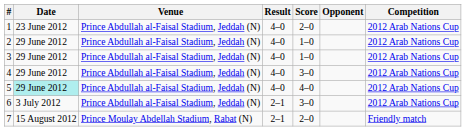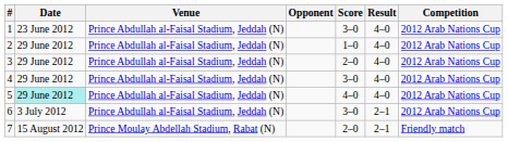 <table class="wikitable">
 <tr>
 <th>#</th>
 <th>Date</th>
 <th>Venue</th>
+<th>Opponent</th>
+<th>Score</th>
 <th>Result</th>
-<th>Score</th>
-<th>Opponent</th>
 <th>Competition</th>
 </tr>
 <tr>
 <td>1</td>
 <td>23 June 2012</td>
 <td><a href='#'>Prince Abdullah al-Faisal Stadium</a>, <a href='#'>Jeddah</a> (N)</td>
+<td></td>
+<td align=center>3–0</td>
 <td align=center>4–0</td>
-<td align=center>2–0</td>
-<td></td>
 <td><a href='#'>2012 Arab Nations Cup</a></td>
 </tr>
 <tr>
 <td>2</td>
 <td>29 June 2012</td>
 <td><a href='#'>Prince Abdullah al-Faisal Stadium</a>, <a href='#'>Jeddah</a> (N)</td>
+<td></td>
+<td align=center>1–0</td>
 <td align=center>4–0</td>
-<td align=center>1–0</td>
-<td></td>
 <td><a href='#'>2012 Arab Nations Cup</a></td>
 </tr>
 <tr>
 <td>3</td>
 <td>29 June 2012</td>
 <td><a href='#'>Prince Abdullah al-Faisal Stadium</a>, <a href='#'>Jeddah</a> (N)</td>
+<td></td>
+<td align=center>2–0</td>
 <td align=center>4–0</td>
-<td align=center>1–0</td>
-<td></td>
 <td><a href='#'>2012 Arab Nations Cup</a></td>
 </tr>
 <tr>
 <td>4</td>
 <td>29 June 2012</td>
 <td><a href='#'>Prince Abdullah al-Faisal Stadium</a>, <a href='#'>Jeddah</a> (N)</td>
+<td></td>
+<td align=center>3–0</td>
 <td align=center>4–0</td>
-<td align=center>3–0</td>
-<td></td>
 <td><a href='#'>2012 Arab Nations Cup</a></td>
 </tr>
 <tr>
 <td>5</td>
 <td style="background: paleturquoise;">29 June 2012</td>
 <td><a href='#'>Prince Abdullah al-Faisal Stadium</a>, <a href='#'>Jeddah</a> (N)</td>
+<td></td>
 <td align=center>4–0</td>
 <td align=center>4–0</td>
-<td></td>
 <td><a href='#'>2012 Arab Nations Cup</a></td>
 </tr>
 <tr>
 <td>6</td>
 <td>3 July 2012</td>
 <td><a href='#'>Prince Abdullah al-Faisal Stadium</a>, <a href='#'>Jeddah</a> (N)</td>
+<td></td>
+<td align=center>3–0</td>
 <td align=center>2–1</td>
-<td align=center>3–0</td>
-<td></td>
 <td><a href='#'>2012 Arab Nations Cup</a></td>
 </tr>
 <tr>
 <td>7</td>
 <td>15 August 2012</td>
 <td><a href='#'>Prince Moulay Abdellah Stadium</a>, <a href='#'>Rabat</a> (N)</td>
+<td></td>
+<td align=center>2–0</td>
 <td align=center>2–1</td>
-<td align=center>2–0</td>
-<td></td>
 <td><a href='#'>Friendly match</a></td>
 </tr>
 </table>
